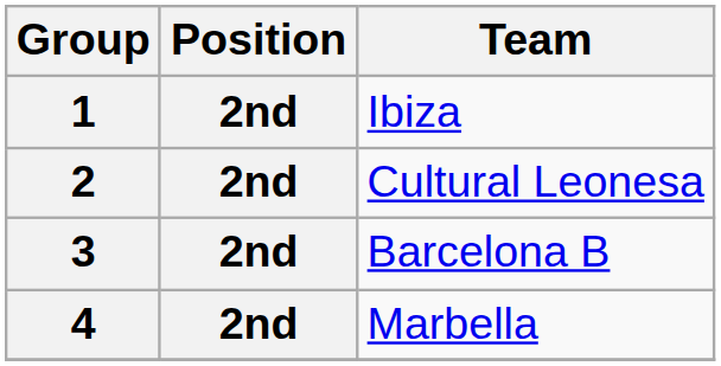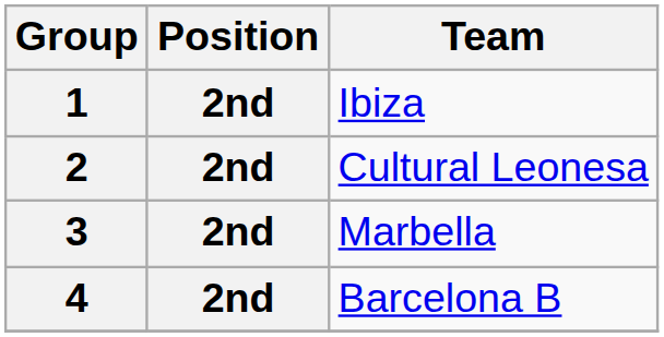 <table class="wikitable">
 <tr>
 <th>Group</th>
 <th>Position</th>
 <th>Team</th>
 </tr>
 <tr>
 <th>1</th>
 <th>2nd</th>
 <td><a href='#'>Ibiza</a></td>
 </tr>
 <tr>
 <th>2</th>
 <th>2nd</th>
 <td><a href='#'>Cultural Leonesa</a></td>
 </tr>
 <tr>
 <th>3</th>
 <th>2nd</th>
-<td><a href='#'>Barcelona B</a></td>
+<td><a href='#'>Marbella</a></td>
 </tr>
 <tr>
 <th>4</th>
 <th>2nd</th>
-<td><a href='#'>Marbella</a></td>
+<td><a href='#'>Barcelona B</a></td>
 </tr>
 <tr>
 </tr>
 </table>
